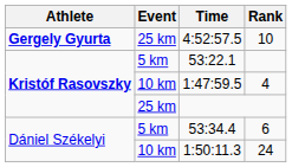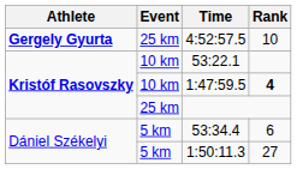 <table class="wikitable" style="font-size:90%;">
 <tr>
 <th>Athlete</th>
 <th>Event</th>
 <th>Time</th>
 <th>Rank</th>
 </tr>
 <tr align=center>
 <td align=left><strong><a href='#'>Gergely Gyurta</a></strong></td>
 <td align=left><a href='#'>25 km</a></td>
 <td>4:52:57.5</td>
 <td>10</td>
 </tr>
 <tr align=center>
 <td align=left rowspan=3><strong><a href='#'>Kristóf Rasovszky</a></strong></td>
-<td align=left><a href='#'>5 km</a></td>
+<td align=left><a href='#'>10 km</a></td>
 <td>53:22.1</td>
 <td></td>
 </tr>
 <tr align=center>
 <td align=left><a href='#'>10 km</a></td>
 <td>1:47:59.5</td>
-<td>4</td>
+<td><strong>4</strong></td>
 </tr>
 <tr align=center>
 <td align=left><a href='#'>25 km</a></td>
 <td colspan=2></td>
 </tr>
 <tr align=center>
 <td align=left rowspan=2><a href='#'>Dániel Székelyi</a></td>
 <td align=left><a href='#'>5 km</a></td>
 <td>53:34.4</td>
 <td>6</td>
 </tr>
 <tr align=center>
-<td align=left><a href='#'>10 km</a></td>
+<td align=left><a href='#'>5 km</a></td>
 <td>1:50:11.3</td>
-<td>24</td>
+<td>27</td>
 </tr>
 </table>
